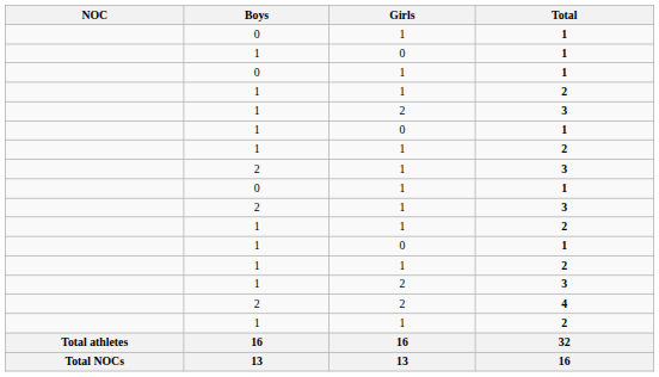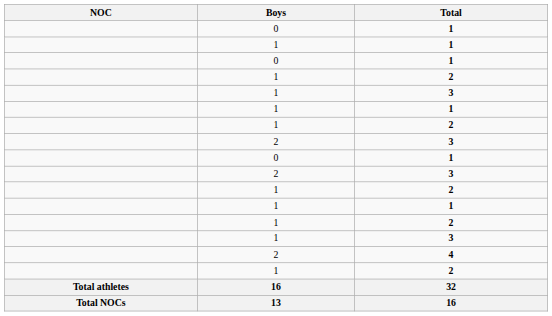 <table class="wikitable collapsible sortable"  style="width:800px; text-align:center; font-size:90%;">
 <tr>
 <th style="text-align:center; width:100px;"><strong>NOC </strong></th>
 <th width=80><strong>Boys</strong></th>
-<th width=80><strong>Girls</strong></th>
 <th width=100><strong>Total</strong></th>
 </tr>
 <tr>
 <td style="text-align:left;"></td>
 <td>0</td>
+<td><strong>1</strong></td>
+</tr>
+<tr>
+<td style="text-align:left;"></td>
+<td>1</td>
+<td><strong>1</strong></td>
+</tr>
+<tr>
+<td style="text-align:left;"></td>
+<td>0</td>
+<td><strong>1</strong></td>
+</tr>
+<tr>
+<td style="text-align:left;"></td>
+<td>1</td>
+<td><strong>2</strong></td>
+</tr>
+<tr>
+<td style="text-align:left;"></td>
+<td>1</td>
+<td><strong>3</strong></td>
+</tr>
+<tr>
+<td style="text-align:left;"></td>
 <td>1</td>
 <td><strong>1</strong></td>
 </tr>
 <tr>
 <td style="text-align:left;"></td>
 <td>1</td>
+<td><strong>2</strong></td>
+</tr>
+<tr>
+<td style="text-align:left;"></td>
+<td>2</td>
+<td><strong>3</strong></td>
+</tr>
+<tr>
+<td style="text-align:left;"></td>
 <td>0</td>
 <td><strong>1</strong></td>
 </tr>
 <tr>
 <td style="text-align:left;"></td>
-<td>0</td>
+<td>2</td>
+<td><strong>3</strong></td>
+</tr>
+<tr>
+<td style="text-align:left;"></td>
+<td>1</td>
+<td><strong>2</strong></td>
+</tr>
+<tr>
+<td style="text-align:left;"></td>
 <td>1</td>
 <td><strong>1</strong></td>
 </tr>
 <tr>
 <td style="text-align:left;"></td>
 <td>1</td>
-<td>1</td>
 <td><strong>2</strong></td>
 </tr>
 <tr>
 <td style="text-align:left;"></td>
 <td>1</td>
-<td>2</td>
 <td><strong>3</strong></td>
 </tr>
 <tr>
 <td style="text-align:left;"></td>
-<td>1</td>
-<td>0</td>
-<td><strong>1</strong></td>
-</tr>
-<tr>
-<td style="text-align:left;"></td>
-<td>1</td>
-<td>1</td>
-<td><strong>2</strong></td>
-</tr>
-<tr>
-<td style="text-align:left;"></td>
-<td>2</td>
-<td>1</td>
-<td><strong>3</strong></td>
-</tr>
-<tr>
-<td style="text-align:left;"></td>
-<td>0</td>
-<td>1</td>
-<td><strong>1</strong></td>
-</tr>
-<tr>
-<td style="text-align:left;"></td>
-<td>2</td>
-<td>1</td>
-<td><strong>3</strong></td>
-</tr>
-<tr>
-<td style="text-align:left;"></td>
-<td>1</td>
-<td>1</td>
-<td><strong>2</strong></td>
-</tr>
-<tr>
-<td style="text-align:left;"></td>
-<td>1</td>
-<td>0</td>
-<td><strong>1</strong></td>
-</tr>
-<tr>
-<td style="text-align:left;"></td>
-<td>1</td>
-<td>1</td>
-<td><strong>2</strong></td>
-</tr>
-<tr>
-<td style="text-align:left;"></td>
-<td>1</td>
-<td>2</td>
-<td><strong>3</strong></td>
-</tr>
-<tr>
-<td style="text-align:left;"></td>
-<td>2</td>
 <td>2</td>
 <td><strong>4</strong></td>
 </tr>
 <tr>
 <td style="text-align:left;"></td>
 <td>1</td>
-<td>1</td>
 <td><strong>2</strong></td>
 </tr>
 <tr>
 <th>Total athletes</th>
-<th>16</th>
 <th>16</th>
 <th><strong>32</strong></th>
 </tr>
 <tr class="sortbottom">
 <th>Total NOCs</th>
 <th>13</th>
-<th>13</th>
 <th><strong>16</strong></th>
 </tr>
 </table>
